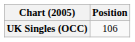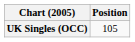 <table class="wikitable plainrowheaders" style="text-align:center">
 <tr>
 <th>Chart (2005)</th>
 <th>Position</th>
 </tr>
 <tr>
 <th scope="row">UK Singles (OCC)</th>
-<td>106</td>
+<td>105</td>
 </tr>
 </table>
